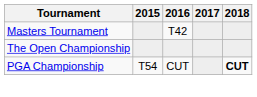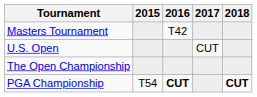 <table class="wikitable" style="font-size:95%;text-align:center;">
 <tr>
 <th>Tournament</th>
 <th>2015</th>
 <th>2016</th>
 <th>2017</th>
 <th>2018</th>
 </tr>
 <tr>
 <td align=left><a href='#'>Masters Tournament</a></td>
 <td style="background:#eeeeee;"></td>
 <td>T42</td>
 <td style="background:#eeeeee;"></td>
 <td style="background:#eeeeee;"></td>
 </tr>
 <tr>
+<td align=left><a href='#'>U.S. Open</a></td>
+<td style="background:#eeeeee;"></td>
+<td style="background:#eeeeee;"></td>
+<td>CUT</td>
+<td style="background:#eeeeee;"></td>
+</tr>
+<tr>
 <td align=left><a href='#'>The Open Championship</a></td>
 <td style="background:#eeeeee;"></td>
 <td style="background:#eeeeee;"></td>
 <td style="background:#eeeeee;"></td>
 <td style="background:#eeeeee;"></td>
 </tr>
 <tr>
 <td align=left><a href='#'>PGA Championship</a></td>
 <td>T54</td>
-<td>CUT</td>
+<td><strong>CUT</strong></td>
 <td style="background:#eeeeee;"></td>
 <td><strong>CUT</strong></td>
 </tr>
 </table>
